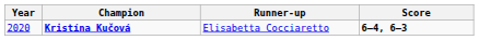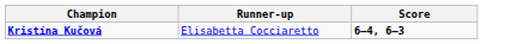 <table class="wikitable">
 <tr>
-<th style="width:45px">Year</th>
 <th style="width:210px">Champion</th>
 <th style="width:210px">Runner-up</th>
 <th style="width:150px">Score</th>
 </tr>
 <tr>
-<td><a href='#'>2020</a></td>
 <td> <strong><a href='#'>Kristína Kučová</a></strong></td>
 <td> <a href='#'>Elisabetta Cocciaretto</a></td>
 <td><strong>6–4, 6–3</strong></td>
 </tr>
 </table>
